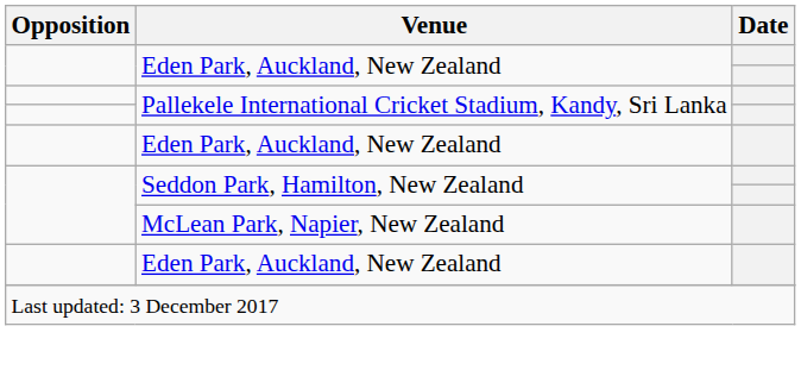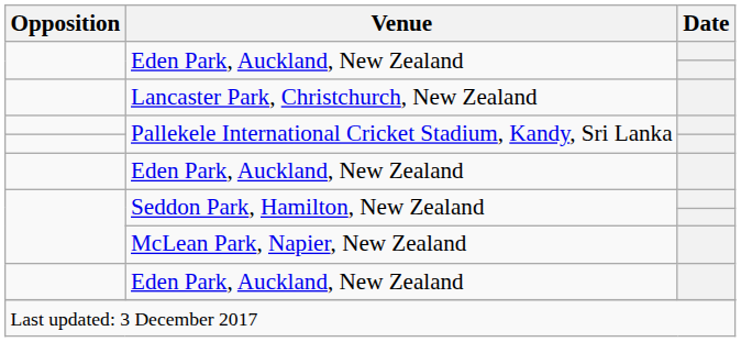 <table class="wikitable plainrowheaders sortable">
 <tr>
 <th scope=col>Opposition</th>
 <th scope=col>Venue</th>
 <th scope=col>Date</th>
 </tr>
 <tr>
 <td scope=row rowspan=2></td>
 <td rowspan=2><a href='#'>Eden Park</a>, <a href='#'>Auckland</a>, New Zealand</td>
 <th scope=row></th>
 </tr>
 <tr>
+<th scope=row></th>
+</tr>
+<tr>
+<td scope=row></td>
+<td><a href='#'>Lancaster Park</a>, <a href='#'>Christchurch</a>, New Zealand</td>
 <th scope=row></th>
 </tr>
 <tr>
 <td scope=row></td>
 <td rowspan=2><a href='#'>Pallekele International Cricket Stadium</a>, <a href='#'>Kandy</a>, Sri Lanka</td>
 <th scope=row> </th>
 </tr>
 <tr>
 <td scope=row></td>
 <th scope=row></th>
 </tr>
 <tr>
 <td scope=row></td>
 <td><a href='#'>Eden Park</a>, <a href='#'>Auckland</a>, New Zealand</td>
 <th scope=row></th>
 </tr>
 <tr>
 <td scope=row rowspan=3></td>
 <td rowspan=2><a href='#'>Seddon Park</a>, <a href='#'>Hamilton</a>, New Zealand</td>
 <th scope=row></th>
 </tr>
 <tr>
 <th scope=row></th>
 </tr>
 <tr>
 <td scope=row><a href='#'>McLean Park</a>, <a href='#'>Napier</a>, New Zealand</td>
 <th scope=row></th>
 </tr>
 <tr>
 <td scope=row></td>
 <td><a href='#'>Eden Park</a>, <a href='#'>Auckland</a>, New Zealand</td>
 <th scope=row></th>
 </tr>
 <tr>
 </tr>
 <tr class=sortbottom>
 <td colspan=3><small>Last updated: 3 December 2017</small></td>
 </tr>
 </table>
